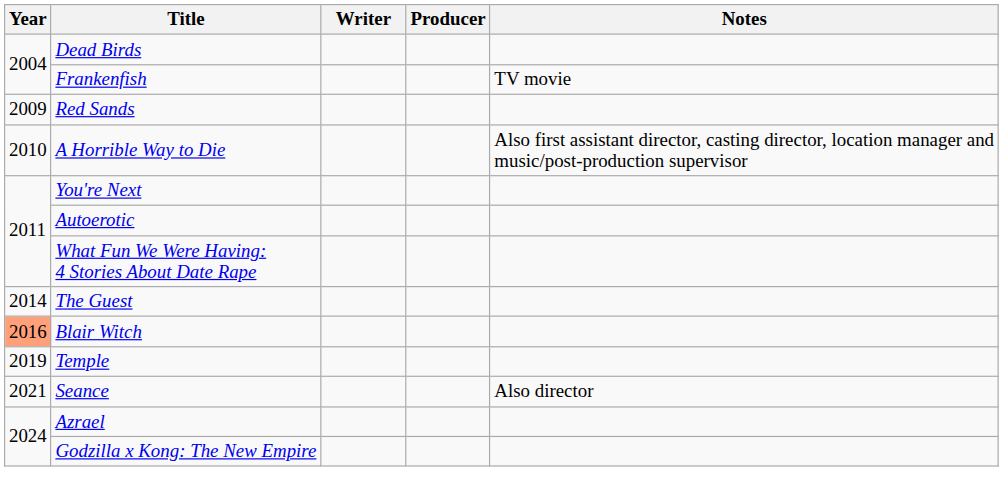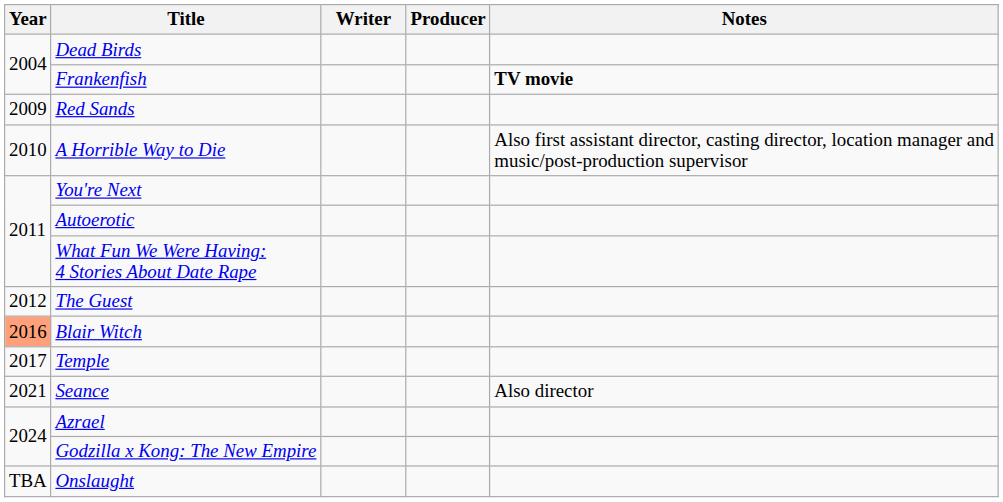 <table class="wikitable">
 <tr>
 <th>Year</th>
 <th>Title</th>
 <th width=65>Writer</th>
 <th>Producer</th>
 <th>Notes</th>
 </tr>
 <tr>
 <td rowspan=2>2004</td>
 <td><em><a href='#'>Dead Birds</a></em></td>
 <td></td>
 <td></td>
 <td></td>
 </tr>
 <tr>
 <td><em><a href='#'>Frankenfish</a></em></td>
 <td></td>
 <td></td>
-<td>TV movie</td>
+<td><strong>TV movie</strong></td>
 </tr>
 <tr>
 <td>2009</td>
 <td><em><a href='#'>Red Sands</a></em></td>
 <td></td>
 <td></td>
 <td></td>
 </tr>
 <tr>
 <td>2010</td>
 <td><em><a href='#'>A Horrible Way to Die</a></em></td>
 <td></td>
 <td></td>
 <td>Also first assistant director, casting director, location manager and<br>music/post-production supervisor</td>
 </tr>
 <tr>
 <td rowspan=3>2011</td>
 <td><em><a href='#'>You're Next</a></em></td>
 <td></td>
 <td></td>
 <td></td>
 </tr>
 <tr>
 <td><em><a href='#'>Autoerotic</a></em></td>
 <td></td>
 <td></td>
 <td></td>
 </tr>
 <tr>
 <td><em><a href='#'>What Fun We Were Having:<br>4 Stories About Date Rape</a></em></td>
 <td></td>
 <td></td>
 <td></td>
 </tr>
 <tr>
-<td>2014</td>
+<td>2012</td>
 <td><em><a href='#'>The Guest</a></em></td>
 <td></td>
 <td></td>
 <td></td>
 </tr>
 <tr>
 <td style="background: lightsalmon;">2016</td>
 <td><em><a href='#'>Blair Witch</a></em></td>
 <td></td>
 <td></td>
 <td></td>
 </tr>
 <tr>
-<td>2019</td>
+<td>2017</td>
 <td><em><a href='#'>Temple</a></em></td>
 <td></td>
 <td></td>
 <td></td>
 </tr>
 <tr>
 <td>2021</td>
 <td><em><a href='#'>Seance</a></em></td>
 <td></td>
 <td></td>
 <td>Also director</td>
 </tr>
 <tr>
 <td rowspan="2">2024</td>
 <td><em><a href='#'>Azrael</a></em></td>
 <td></td>
 <td></td>
 <td></td>
 </tr>
 <tr>
 <td><em><a href='#'>Godzilla x Kong: The New Empire</a></em></td>
 <td></td>
 <td></td>
 <td></td>
 </tr>
+<tr>
+<td>TBA</td>
+<td><em><a href='#'>Onslaught</a></em></td>
+<td></td>
+<td></td>
+<td></td>
+</tr>
 </table>
